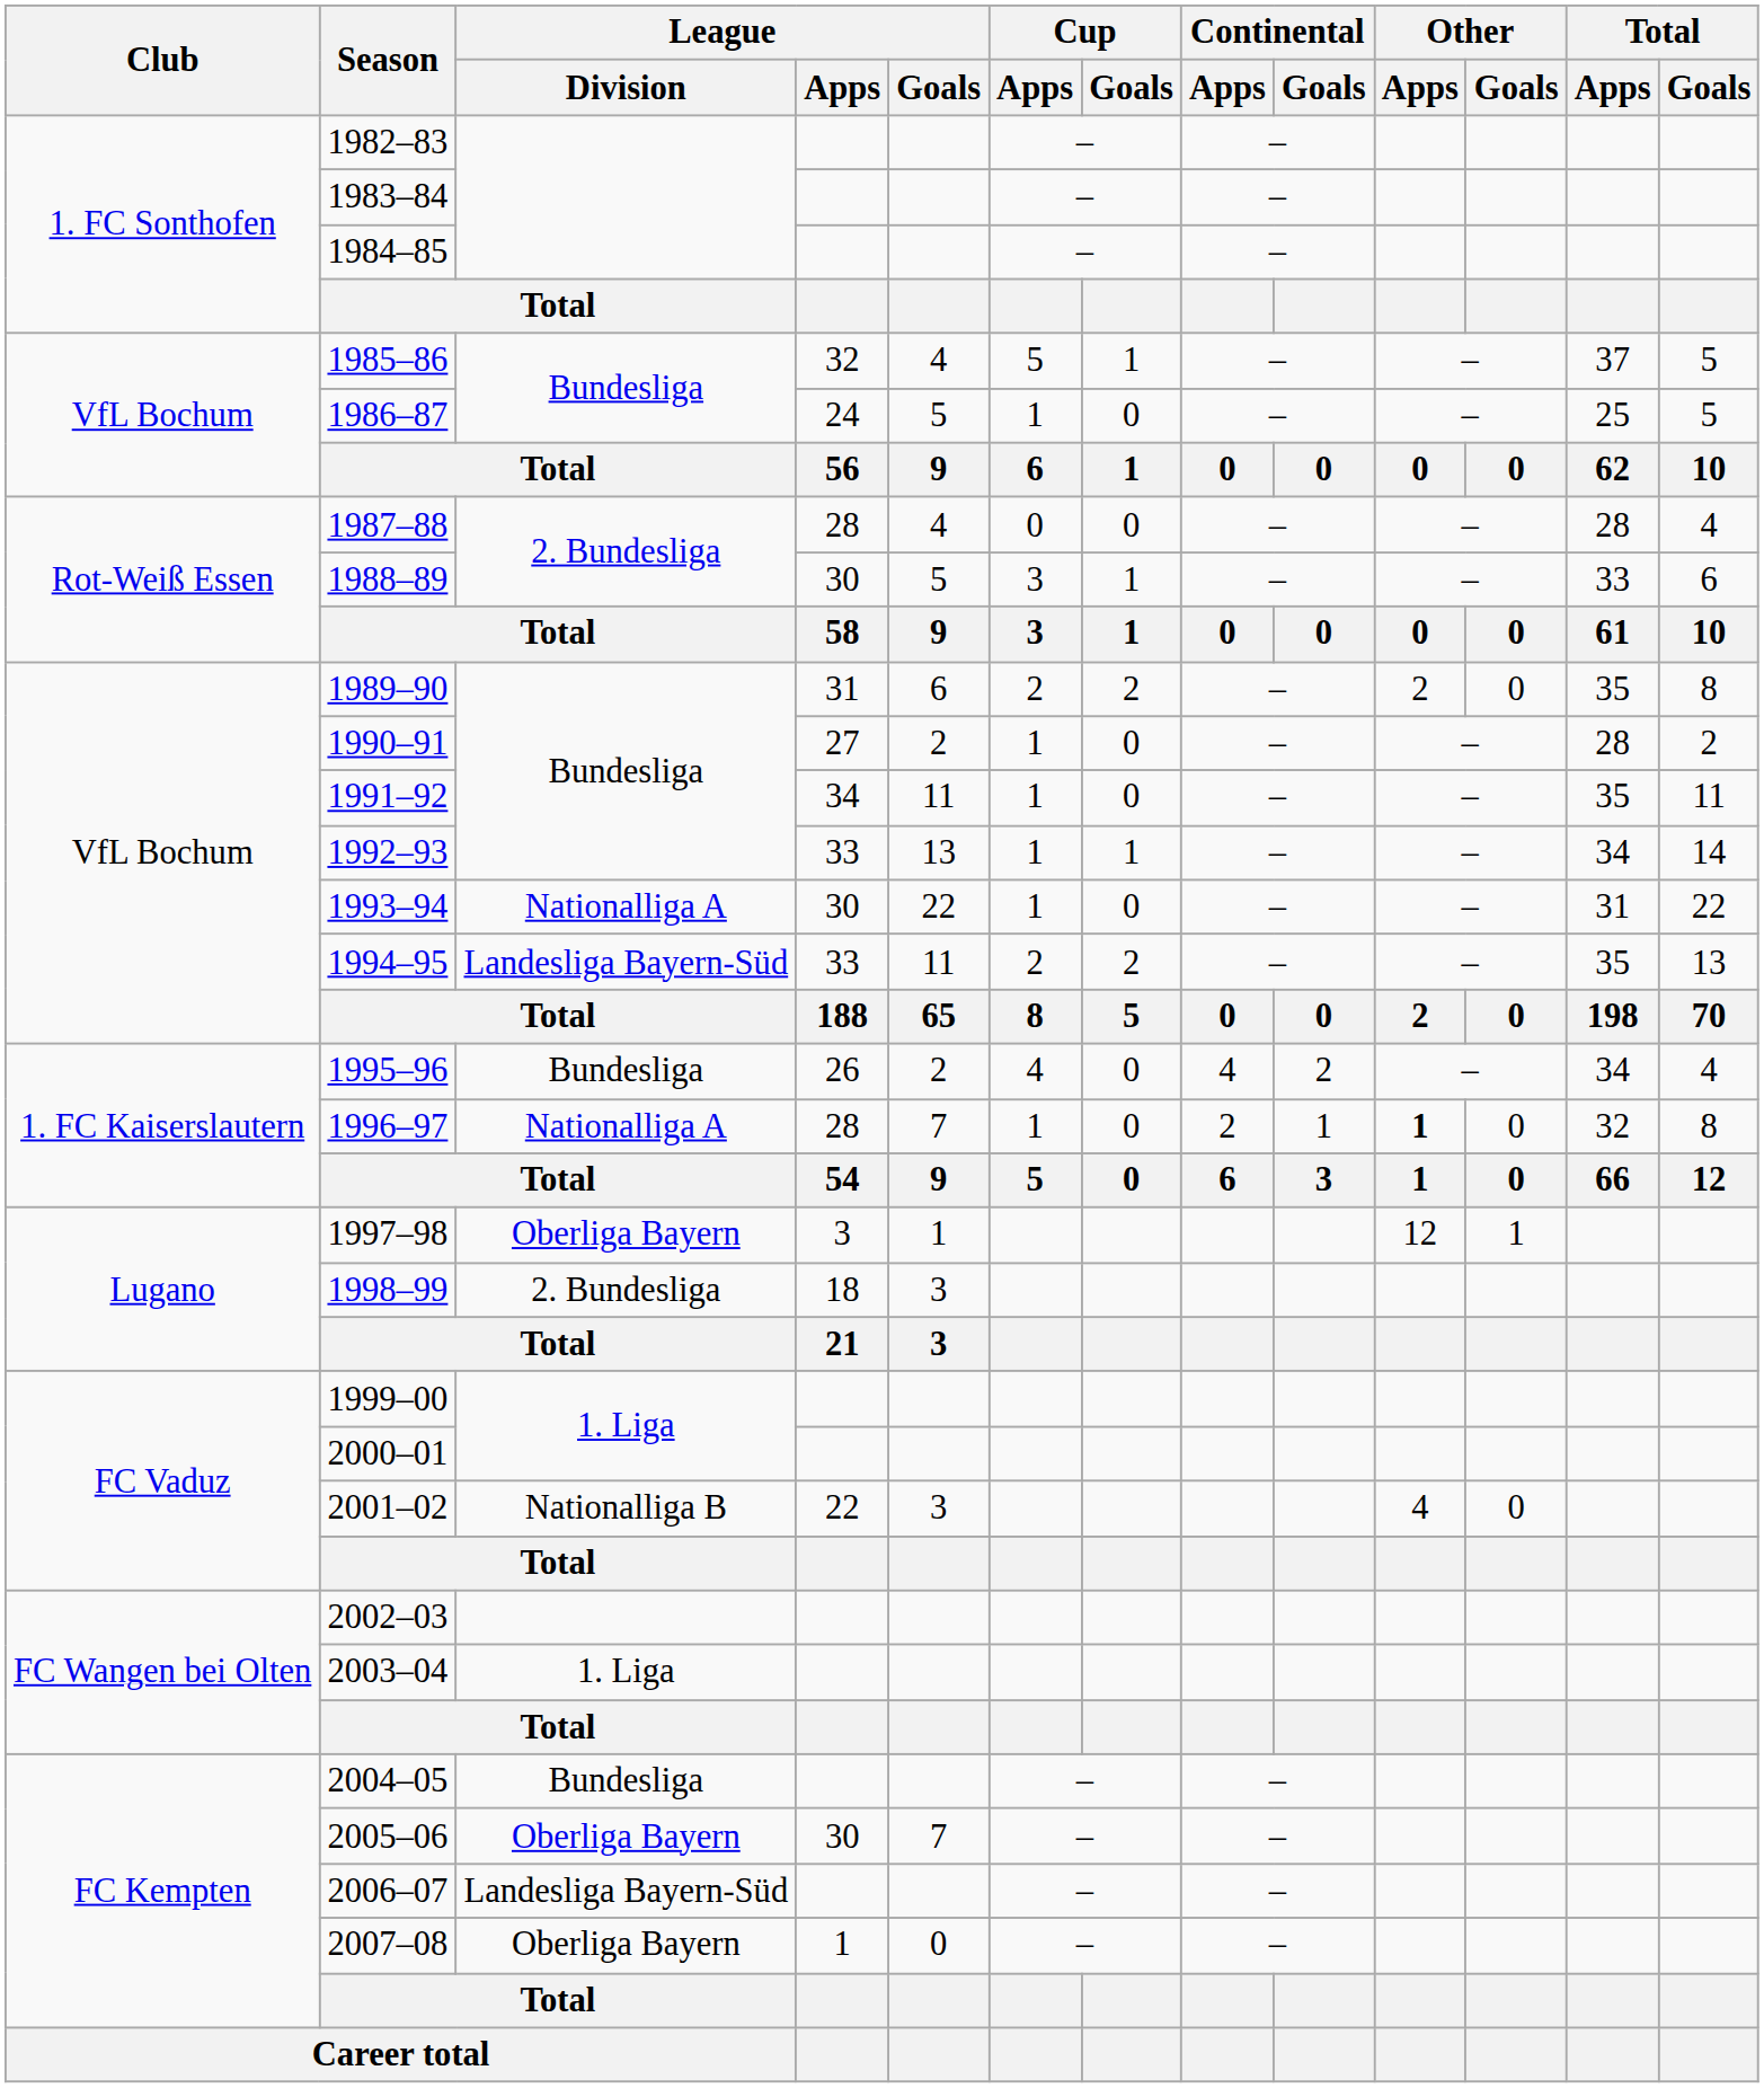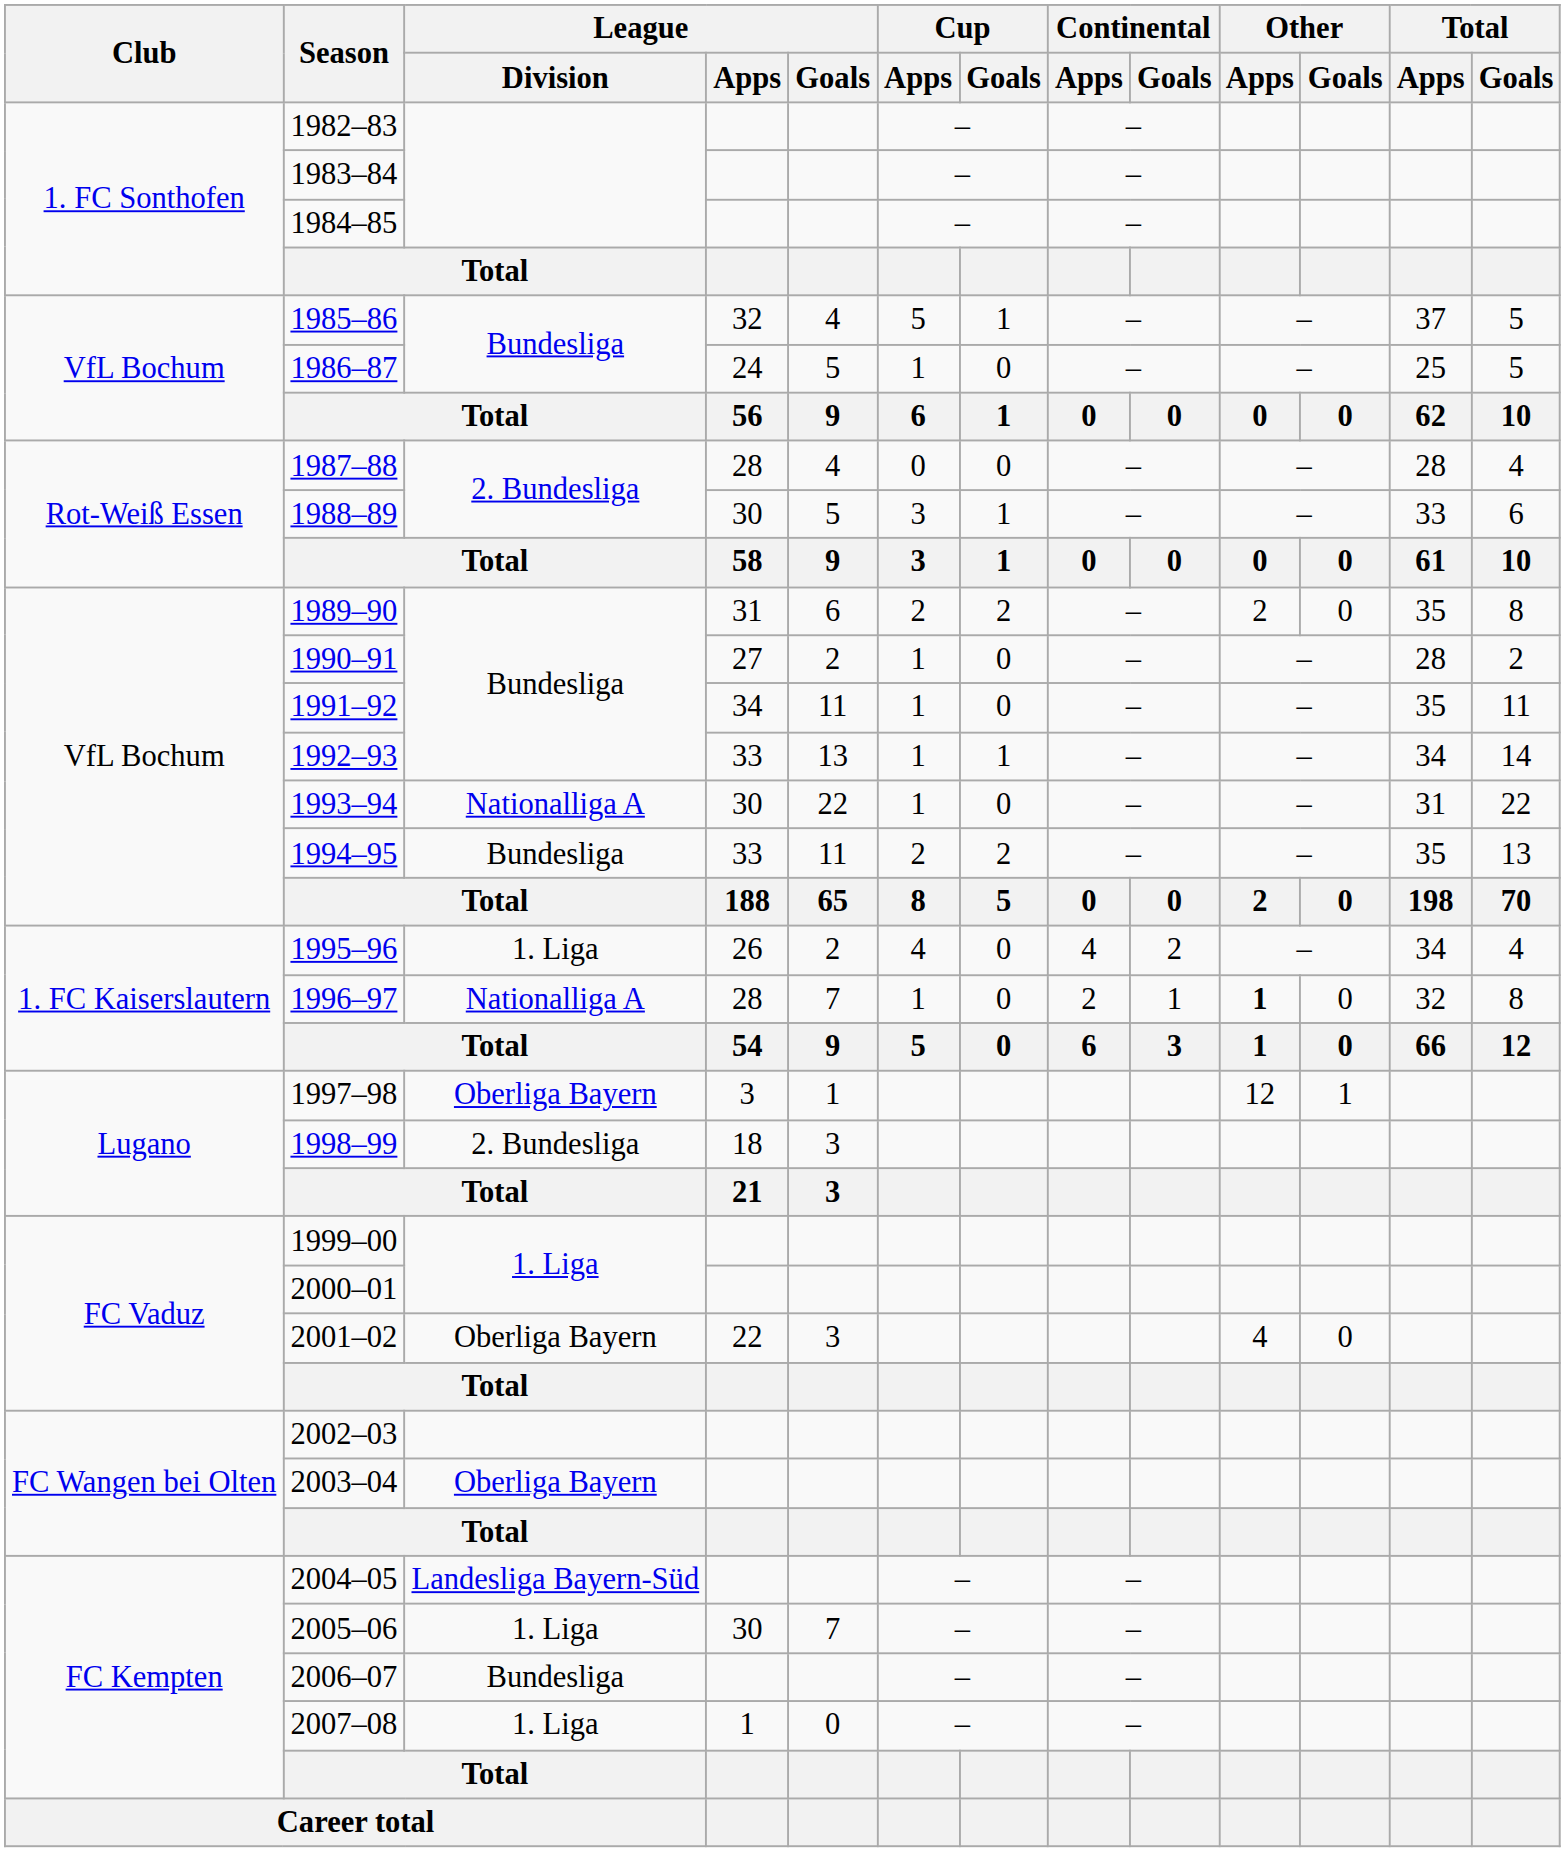 <table class="wikitable" style="text-align:center">
 <tr>
 <th rowspan="2">Club</th>
 <th rowspan="2">Season</th>
 <th colspan="3">League</th>
 <th colspan="2">Cup</th>
 <th colspan="2">Continental</th>
 <th colspan="2">Other</th>
 <th colspan="2">Total</th>
 </tr>
 <tr>
 <th>Division</th>
 <th>Apps</th>
 <th>Goals</th>
 <th>Apps</th>
 <th>Goals</th>
 <th>Apps</th>
 <th>Goals</th>
 <th>Apps</th>
 <th>Goals</th>
 <th>Apps</th>
 <th>Goals</th>
 </tr>
 <tr>
 <td rowspan="4"><a href='#'>1. FC Sonthofen</a></td>
 <td>1982–83</td>
 <td rowspan="3"></td>
 <td></td>
 <td></td>
 <td colspan="2">–</td>
 <td colspan="2">–</td>
 <td></td>
 <td></td>
 <td></td>
 <td></td>
 </tr>
 <tr>
 <td>1983–84</td>
 <td></td>
 <td></td>
 <td colspan="2">–</td>
 <td colspan="2">–</td>
 <td></td>
 <td></td>
 <td></td>
 <td></td>
 </tr>
 <tr>
 <td>1984–85</td>
 <td></td>
 <td></td>
 <td colspan="2">–</td>
 <td colspan="2">–</td>
 <td></td>
 <td></td>
 <td></td>
 <td></td>
 </tr>
 <tr>
 <th colspan="2">Total</th>
 <th></th>
 <th></th>
 <th></th>
 <th></th>
 <th></th>
 <th></th>
 <th></th>
 <th></th>
 <th></th>
 <th></th>
 </tr>
 <tr>
 <td rowspan="3"><a href='#'>VfL Bochum</a></td>
 <td><a href='#'>1985–86</a></td>
 <td rowspan="2"><a href='#'>Bundesliga</a></td>
 <td>32</td>
 <td>4</td>
 <td>5</td>
 <td>1</td>
 <td colspan="2">–</td>
 <td colspan="2">–</td>
 <td>37</td>
 <td>5</td>
 </tr>
 <tr>
 <td><a href='#'>1986–87</a></td>
 <td>24</td>
 <td>5</td>
 <td>1</td>
 <td>0</td>
 <td colspan="2">–</td>
 <td colspan="2">–</td>
 <td>25</td>
 <td>5</td>
 </tr>
 <tr>
 <th colspan="2">Total</th>
 <th>56</th>
 <th>9</th>
 <th>6</th>
 <th>1</th>
 <th>0</th>
 <th>0</th>
 <th>0</th>
 <th>0</th>
 <th>62</th>
 <th>10</th>
 </tr>
 <tr>
 <td rowspan="3"><a href='#'>Rot-Weiß Essen</a></td>
 <td><a href='#'>1987–88</a></td>
 <td rowspan="2"><a href='#'>2. Bundesliga</a></td>
 <td>28</td>
 <td>4</td>
 <td>0</td>
 <td>0</td>
 <td colspan="2">–</td>
 <td colspan="2">–</td>
 <td>28</td>
 <td>4</td>
 </tr>
 <tr>
 <td><a href='#'>1988–89</a></td>
 <td>30</td>
 <td>5</td>
 <td>3</td>
 <td>1</td>
 <td colspan="2">–</td>
 <td colspan="2">–</td>
 <td>33</td>
 <td>6</td>
 </tr>
 <tr>
 <th colspan="2">Total</th>
 <th>58</th>
 <th>9</th>
 <th>3</th>
 <th>1</th>
 <th>0</th>
 <th>0</th>
 <th>0</th>
 <th>0</th>
 <th>61</th>
 <th>10</th>
 </tr>
 <tr>
 <td rowspan="7">VfL Bochum</td>
 <td><a href='#'>1989–90</a></td>
 <td rowspan="4">Bundesliga</td>
 <td>31</td>
 <td>6</td>
 <td>2</td>
 <td>2</td>
 <td colspan="2">–</td>
 <td>2</td>
 <td>0</td>
 <td>35</td>
 <td>8</td>
 </tr>
 <tr>
 <td><a href='#'>1990–91</a></td>
 <td>27</td>
 <td>2</td>
 <td>1</td>
 <td>0</td>
 <td colspan="2">–</td>
 <td colspan="2">–</td>
 <td>28</td>
 <td>2</td>
 </tr>
 <tr>
 <td><a href='#'>1991–92</a></td>
 <td>34</td>
 <td>11</td>
 <td>1</td>
 <td>0</td>
 <td colspan="2">–</td>
 <td colspan="2">–</td>
 <td>35</td>
 <td>11</td>
 </tr>
 <tr>
 <td><a href='#'>1992–93</a></td>
 <td>33</td>
 <td>13</td>
 <td>1</td>
 <td>1</td>
 <td colspan="2">–</td>
 <td colspan="2">–</td>
 <td>34</td>
 <td>14</td>
 </tr>
 <tr>
 <td><a href='#'>1993–94</a></td>
 <td><a href='#'>Nationalliga A</a></td>
 <td>30</td>
 <td>22</td>
 <td>1</td>
 <td>0</td>
 <td colspan="2">–</td>
 <td colspan="2">–</td>
 <td>31</td>
 <td>22</td>
 </tr>
 <tr>
 <td><a href='#'>1994–95</a></td>
-<td><a href='#'>Landesliga Bayern-Süd</a></td>
+<td>Bundesliga</td>
 <td>33</td>
 <td>11</td>
 <td>2</td>
 <td>2</td>
 <td colspan="2">–</td>
 <td colspan="2">–</td>
 <td>35</td>
 <td>13</td>
 </tr>
 <tr>
 <th colspan="2">Total</th>
 <th>188</th>
 <th>65</th>
 <th>8</th>
 <th>5</th>
 <th>0</th>
 <th>0</th>
 <th>2</th>
 <th>0</th>
 <th>198</th>
 <th>70</th>
 </tr>
 <tr>
 <td rowspan="3"><a href='#'>1. FC Kaiserslautern</a></td>
 <td><a href='#'>1995–96</a></td>
-<td>Bundesliga</td>
+<td>1. Liga</td>
 <td>26</td>
 <td>2</td>
 <td>4</td>
 <td>0</td>
 <td>4</td>
 <td>2</td>
 <td colspan="2">–</td>
 <td>34</td>
 <td>4</td>
 </tr>
 <tr>
 <td><a href='#'>1996–97</a></td>
 <td><a href='#'>Nationalliga A</a></td>
 <td>28</td>
 <td>7</td>
 <td>1</td>
 <td>0</td>
 <td>2</td>
 <td>1</td>
 <td><strong>1</strong></td>
 <td>0</td>
 <td>32</td>
 <td>8</td>
 </tr>
 <tr>
 <th colspan="2">Total</th>
 <th>54</th>
 <th>9</th>
 <th>5</th>
 <th>0</th>
 <th>6</th>
 <th>3</th>
 <th>1</th>
 <th>0</th>
 <th>66</th>
 <th>12</th>
 </tr>
 <tr>
 <td rowspan="3"><a href='#'>Lugano</a></td>
 <td>1997–98</td>
 <td><a href='#'>Oberliga Bayern</a></td>
 <td>3</td>
 <td>1</td>
 <td></td>
 <td></td>
 <td></td>
 <td></td>
 <td>12</td>
 <td>1</td>
 <td></td>
 <td></td>
 </tr>
 <tr>
 <td><a href='#'>1998–99</a></td>
 <td>2. Bundesliga</td>
 <td>18</td>
 <td>3</td>
 <td></td>
 <td></td>
 <td></td>
 <td></td>
 <td></td>
 <td></td>
 <td></td>
 <td></td>
 </tr>
 <tr>
 <th colspan="2">Total</th>
 <th>21</th>
 <th>3</th>
 <th></th>
 <th></th>
 <th></th>
 <th></th>
 <th></th>
 <th></th>
 <th></th>
 <th></th>
 </tr>
 <tr>
 <td rowspan="4"><a href='#'>FC Vaduz</a></td>
 <td>1999–00</td>
 <td rowspan="2"><a href='#'>1. Liga</a></td>
 <td></td>
 <td></td>
 <td></td>
 <td></td>
 <td></td>
 <td></td>
 <td></td>
 <td></td>
 <td></td>
 <td></td>
 </tr>
 <tr>
 <td>2000–01</td>
 <td></td>
 <td></td>
 <td></td>
 <td></td>
 <td></td>
 <td></td>
 <td></td>
 <td></td>
 <td></td>
 <td></td>
 </tr>
 <tr>
 <td>2001–02</td>
-<td>Nationalliga B</td>
+<td>Oberliga Bayern</td>
 <td>22</td>
 <td>3</td>
 <td></td>
 <td></td>
 <td></td>
 <td></td>
 <td>4</td>
 <td>0</td>
 <td></td>
 <td></td>
 </tr>
 <tr>
 <th colspan="2">Total</th>
 <th></th>
 <th></th>
 <th></th>
 <th></th>
 <th></th>
 <th></th>
 <th></th>
 <th></th>
 <th></th>
 <th></th>
 </tr>
 <tr>
 <td rowspan="3"><a href='#'>FC Wangen bei Olten</a></td>
 <td>2002–03</td>
 <td></td>
 <td></td>
 <td></td>
 <td></td>
 <td></td>
 <td></td>
 <td></td>
 <td></td>
 <td></td>
 <td></td>
 <td></td>
 </tr>
 <tr>
 <td>2003–04</td>
-<td>1. Liga</td>
+<td><a href='#'>Oberliga Bayern</a></td>
 <td></td>
 <td></td>
 <td></td>
 <td></td>
 <td></td>
 <td></td>
 <td></td>
 <td></td>
 <td></td>
 <td></td>
 </tr>
 <tr>
 <th colspan="2">Total</th>
 <th></th>
 <th></th>
 <th></th>
 <th></th>
 <th></th>
 <th></th>
 <th></th>
 <th></th>
 <th></th>
 <th></th>
 </tr>
 <tr>
 <td rowspan="5"><a href='#'>FC Kempten</a></td>
 <td>2004–05</td>
+<td><a href='#'>Landesliga Bayern-Süd</a></td>
+<td></td>
+<td></td>
+<td colspan="2">–</td>
+<td colspan="2">–</td>
+<td></td>
+<td></td>
+<td></td>
+<td></td>
+</tr>
+<tr>
+<td>2005–06</td>
+<td>1. Liga</td>
+<td>30</td>
+<td>7</td>
+<td colspan="2">–</td>
+<td colspan="2">–</td>
+<td></td>
+<td></td>
+<td></td>
+<td></td>
+</tr>
+<tr>
+<td>2006–07</td>
 <td>Bundesliga</td>
 <td></td>
 <td></td>
 <td colspan="2">–</td>
 <td colspan="2">–</td>
 <td></td>
 <td></td>
 <td></td>
 <td></td>
 </tr>
 <tr>
-<td>2005–06</td>
-<td><a href='#'>Oberliga Bayern</a></td>
-<td>30</td>
-<td>7</td>
-<td colspan="2">–</td>
-<td colspan="2">–</td>
-<td></td>
-<td></td>
-<td></td>
-<td></td>
-</tr>
-<tr>
-<td>2006–07</td>
-<td>Landesliga Bayern-Süd</td>
-<td></td>
-<td></td>
-<td colspan="2">–</td>
-<td colspan="2">–</td>
-<td></td>
-<td></td>
-<td></td>
-<td></td>
-</tr>
-<tr>
 <td>2007–08</td>
-<td>Oberliga Bayern</td>
+<td>1. Liga</td>
 <td>1</td>
 <td>0</td>
 <td colspan="2">–</td>
 <td colspan="2">–</td>
 <td></td>
 <td></td>
 <td></td>
 <td></td>
 </tr>
 <tr>
 <th colspan="2">Total</th>
 <th></th>
 <th></th>
 <th></th>
 <th></th>
 <th></th>
 <th></th>
 <th></th>
 <th></th>
 <th></th>
 <th></th>
 </tr>
 <tr>
 <th colspan="3">Career total</th>
 <th></th>
 <th></th>
 <th></th>
 <th></th>
 <th></th>
 <th></th>
 <th></th>
 <th></th>
 <th></th>
 <th></th>
 </tr>
 </table>
